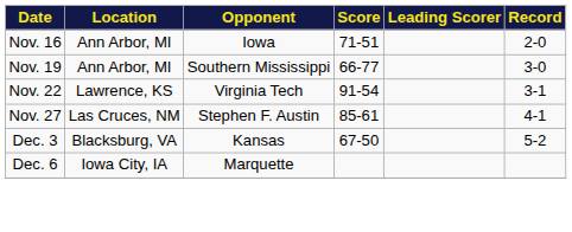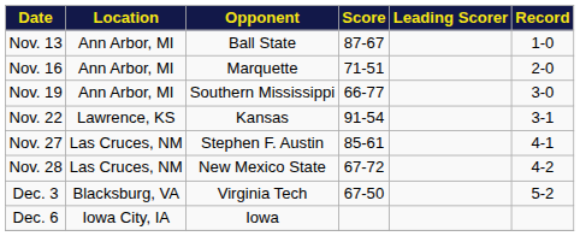 <table class="wikitable" style="text-align:center">
 <tr>
 <th style="background:#121849;color:#F8E616;">Date</th>
 <th style="background:#121849;color:#F8E616;">Location</th>
 <th style="background:#121849;color:#F8E616;">Opponent</th>
 <th style="background:#121849;color:#F8E616;">Score</th>
 <th style="background:#121849;color:#F8E616;">Leading Scorer</th>
 <th style="background:#121849;color:#F8E616;">Record</th>
 </tr>
 <tr>
+<td>Nov. 13</td>
+<td>Ann Arbor, MI</td>
+<td>Ball State</td>
+<td>87-67</td>
+<td></td>
+<td>1-0</td>
+</tr>
+<tr>
 <td>Nov. 16</td>
 <td>Ann Arbor, MI</td>
-<td>Iowa</td>
+<td>Marquette</td>
 <td>71-51</td>
 <td></td>
 <td>2-0</td>
 </tr>
 <tr>
 <td>Nov. 19</td>
 <td>Ann Arbor, MI</td>
 <td>Southern Mississippi</td>
 <td>66-77</td>
 <td></td>
 <td>3-0</td>
 </tr>
 <tr>
 <td>Nov. 22</td>
 <td>Lawrence, KS</td>
-<td>Virginia Tech</td>
+<td>Kansas</td>
 <td>91-54</td>
 <td></td>
 <td>3-1</td>
 </tr>
 <tr>
 <td>Nov. 27</td>
 <td>Las Cruces, NM</td>
 <td>Stephen F. Austin</td>
 <td>85-61</td>
 <td></td>
 <td>4-1</td>
 </tr>
 <tr>
+<td>Nov. 28</td>
+<td>Las Cruces, NM</td>
+<td>New Mexico State</td>
+<td>67-72</td>
+<td></td>
+<td>4-2</td>
+</tr>
+<tr>
 <td>Dec. 3</td>
 <td>Blacksburg, VA</td>
-<td>Kansas</td>
+<td>Virginia Tech</td>
 <td>67-50</td>
 <td></td>
 <td>5-2</td>
 </tr>
 <tr>
 <td>Dec. 6</td>
 <td>Iowa City, IA</td>
-<td>Marquette</td>
+<td>Iowa</td>
 <td></td>
 <td></td>
 <td></td>
 </tr>
 <tr>
 </tr>
 </table>
